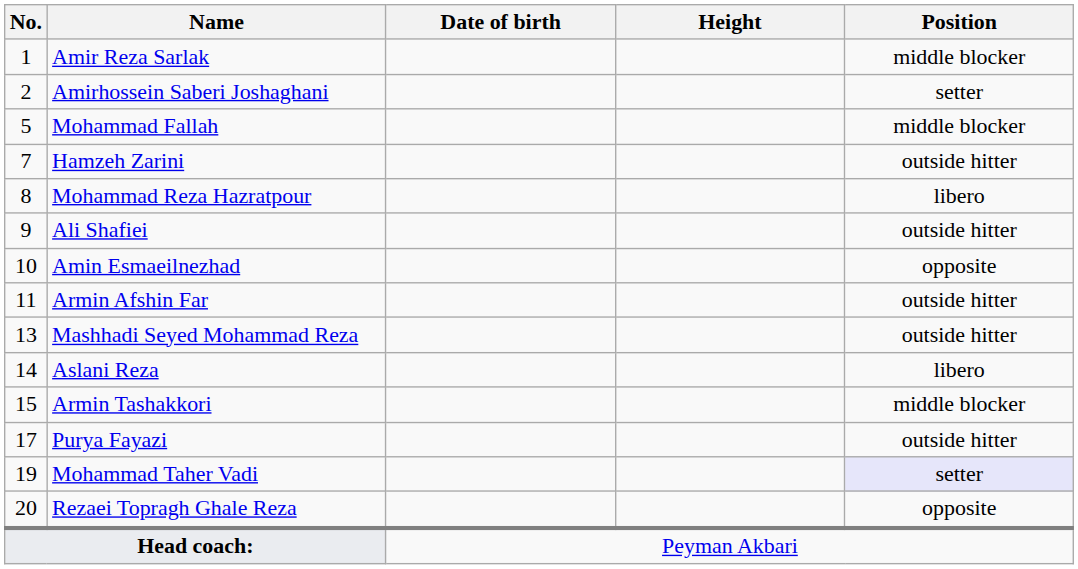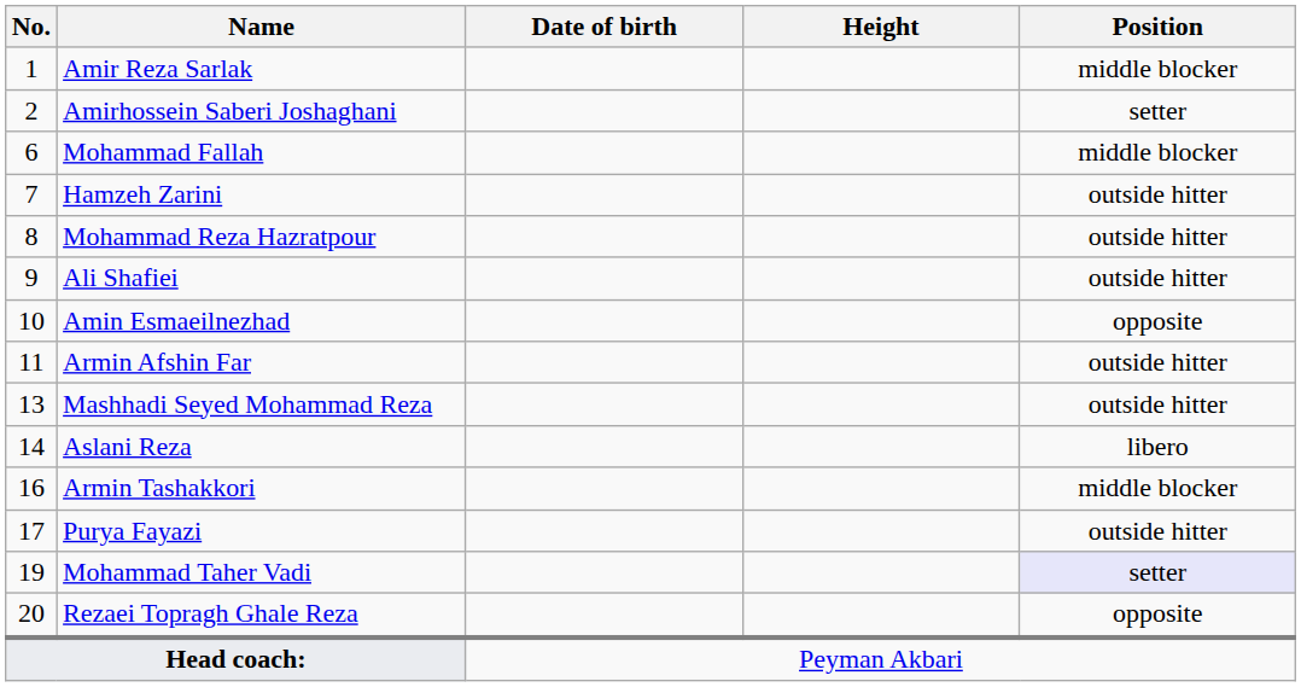 <table class="wikitable sortable" style="font-size:100%; text-align:center">
 <tr>
 <th>No.</th>
 <th style="width:15em">Name</th>
 <th style="width:10em">Date of birth</th>
 <th style="width:10em">Height</th>
 <th style="width:10em">Position</th>
 </tr>
 <tr>
 <td>1</td>
 <td align=left> <a href='#'>Amir Reza Sarlak</a></td>
 <td align=right></td>
 <td></td>
 <td>middle blocker</td>
 </tr>
 <tr>
 <td>2</td>
 <td align=left> <a href='#'>Amirhossein Saberi Joshaghani</a></td>
 <td align=right></td>
 <td></td>
 <td>setter</td>
 </tr>
 <tr>
-<td>5</td>
+<td>6</td>
 <td align=left> <a href='#'>Mohammad Fallah</a></td>
 <td align=right></td>
 <td></td>
 <td>middle blocker</td>
 </tr>
 <tr>
 <td>7</td>
 <td align=left> <a href='#'>Hamzeh Zarini</a></td>
 <td align=right></td>
 <td></td>
 <td>outside hitter</td>
 </tr>
 <tr>
 <td>8</td>
 <td align=left> <a href='#'>Mohammad Reza Hazratpour</a></td>
 <td align=right></td>
 <td></td>
-<td>libero</td>
+<td>outside hitter</td>
 </tr>
 <tr>
 <td>9</td>
 <td align=left> <a href='#'>Ali Shafiei</a></td>
 <td align=right></td>
 <td></td>
 <td>outside hitter</td>
 </tr>
 <tr>
 <td>10</td>
 <td align=left> <a href='#'>Amin Esmaeilnezhad</a></td>
 <td align=right></td>
 <td></td>
 <td>opposite</td>
 </tr>
 <tr>
 <td>11</td>
 <td align=left> <a href='#'>Armin Afshin Far</a></td>
 <td align=right></td>
 <td></td>
 <td>outside hitter</td>
 </tr>
 <tr>
 <td>13</td>
 <td align=left> <a href='#'>Mashhadi Seyed Mohammad Reza</a></td>
 <td align=right></td>
 <td></td>
 <td>outside hitter</td>
 </tr>
 <tr>
 <td>14</td>
 <td align=left> <a href='#'>Aslani Reza</a></td>
 <td align=right></td>
 <td></td>
 <td>libero</td>
 </tr>
 <tr>
-<td>15</td>
+<td>16</td>
 <td align=left> <a href='#'>Armin Tashakkori</a></td>
 <td align=right></td>
 <td></td>
 <td>middle blocker</td>
 </tr>
 <tr>
 <td>17</td>
 <td align=left> <a href='#'>Purya Fayazi</a></td>
 <td align=right></td>
 <td></td>
 <td>outside hitter</td>
 </tr>
 <tr>
 <td>19</td>
 <td align=left> <a href='#'>Mohammad Taher Vadi</a></td>
 <td align=right></td>
 <td></td>
 <td style="background: lavender;">setter</td>
 </tr>
 <tr>
 <td>20</td>
 <td align=left> <a href='#'>Rezaei Topragh Ghale Reza</a></td>
 <td align=right></td>
 <td></td>
 <td>opposite</td>
 </tr>
 <tr style="border-top: 3px solid grey">
 <td colspan=2 style="background:#EAECF0"><strong>Head coach:</strong></td>
 <td colspan=3> <a href='#'>Peyman Akbari</a></td>
 </tr>
 </table>
